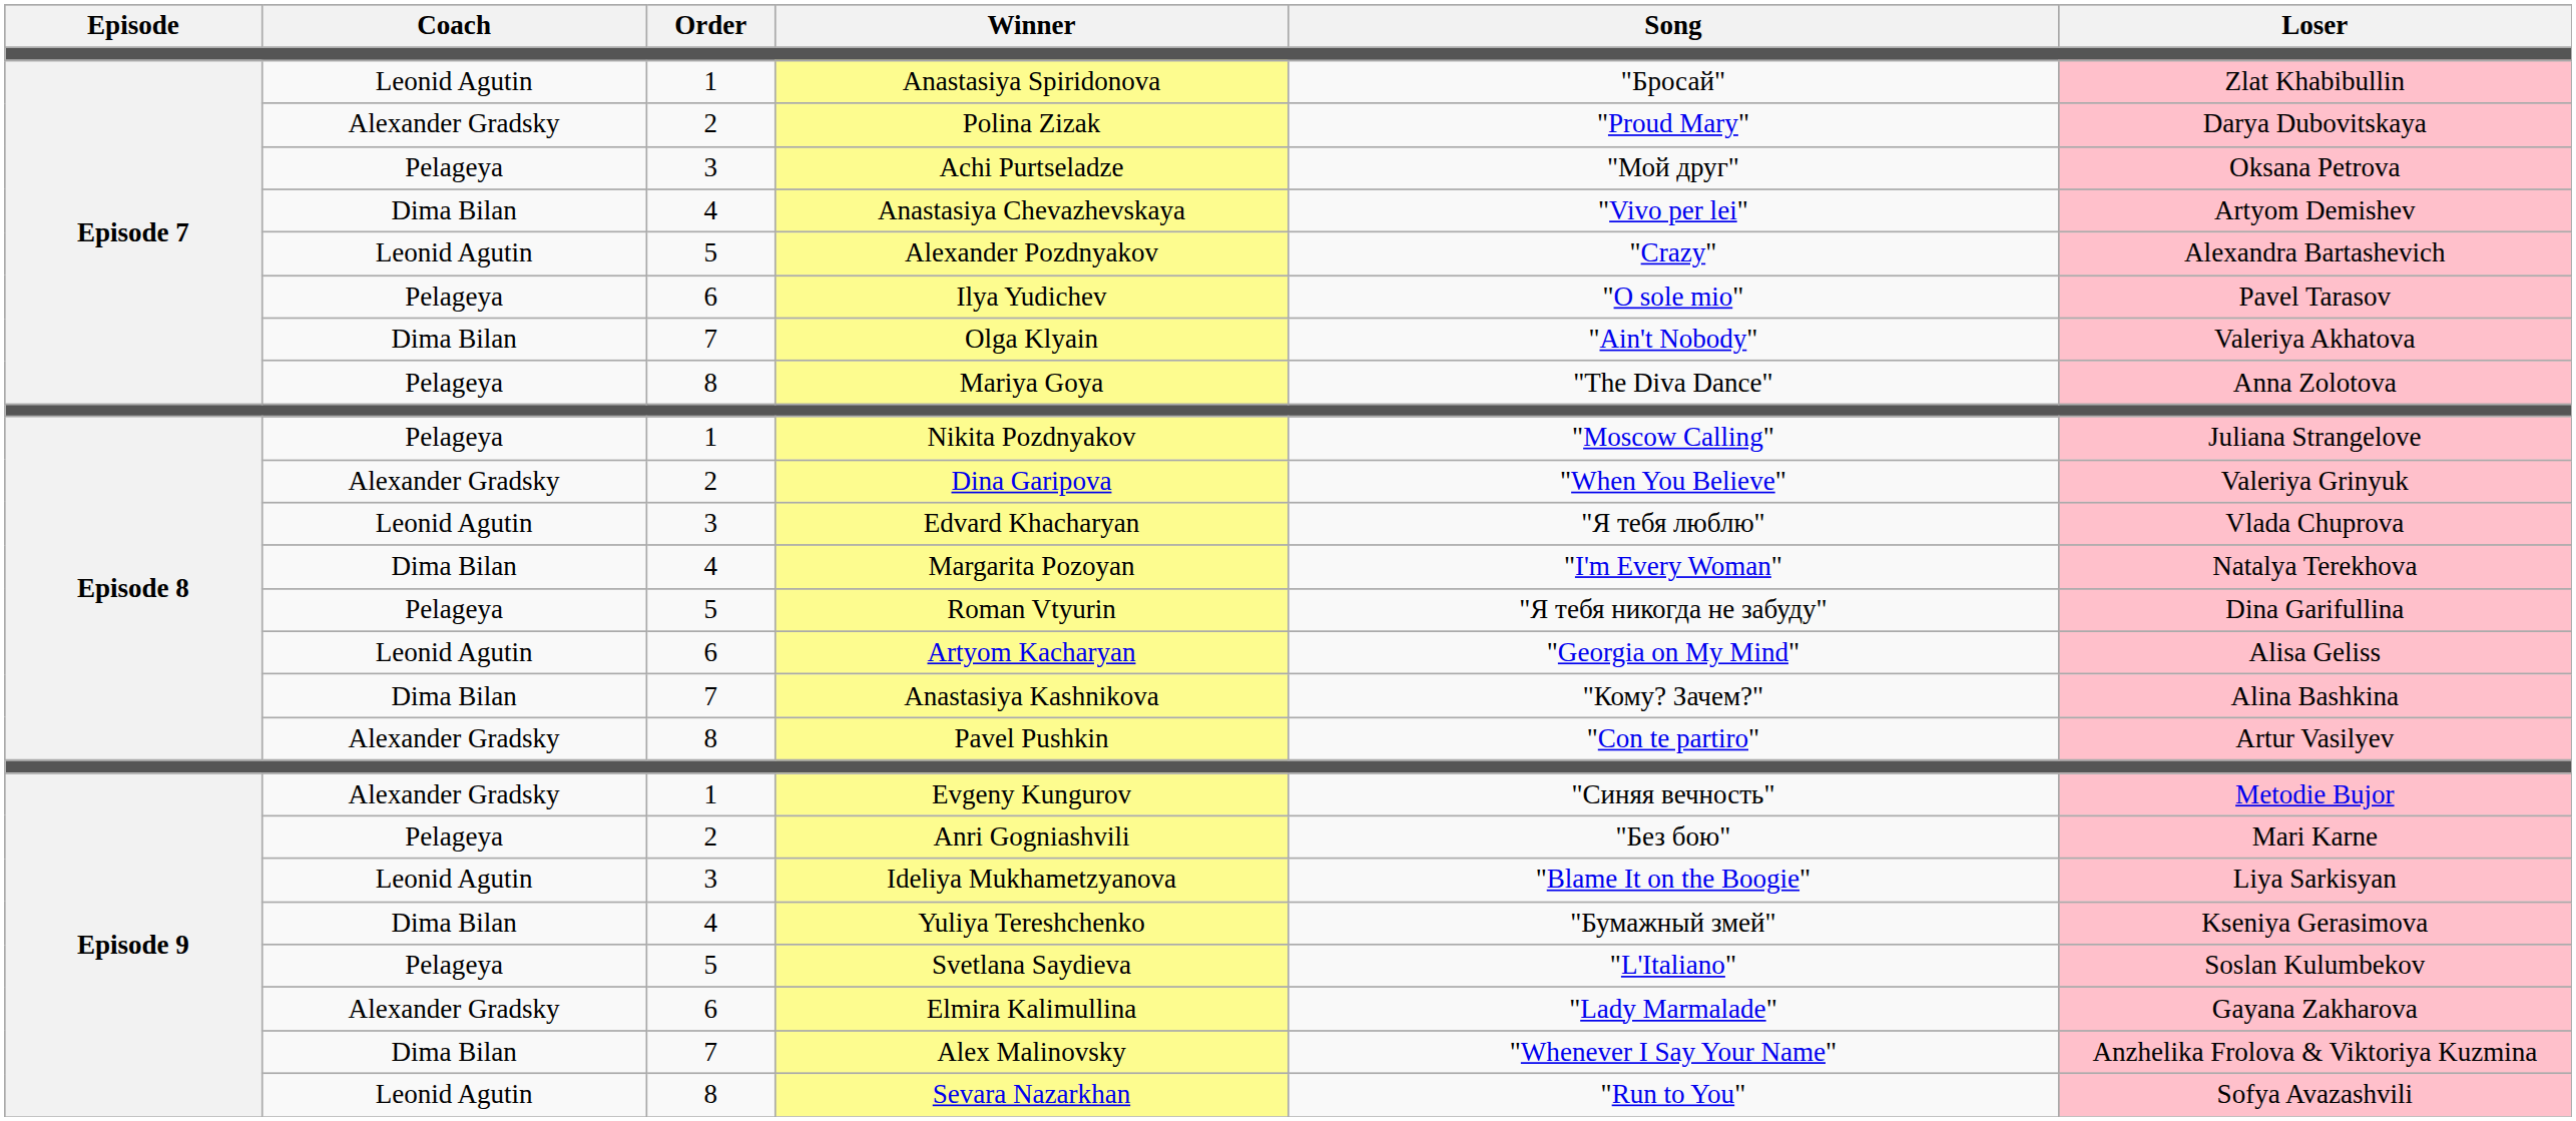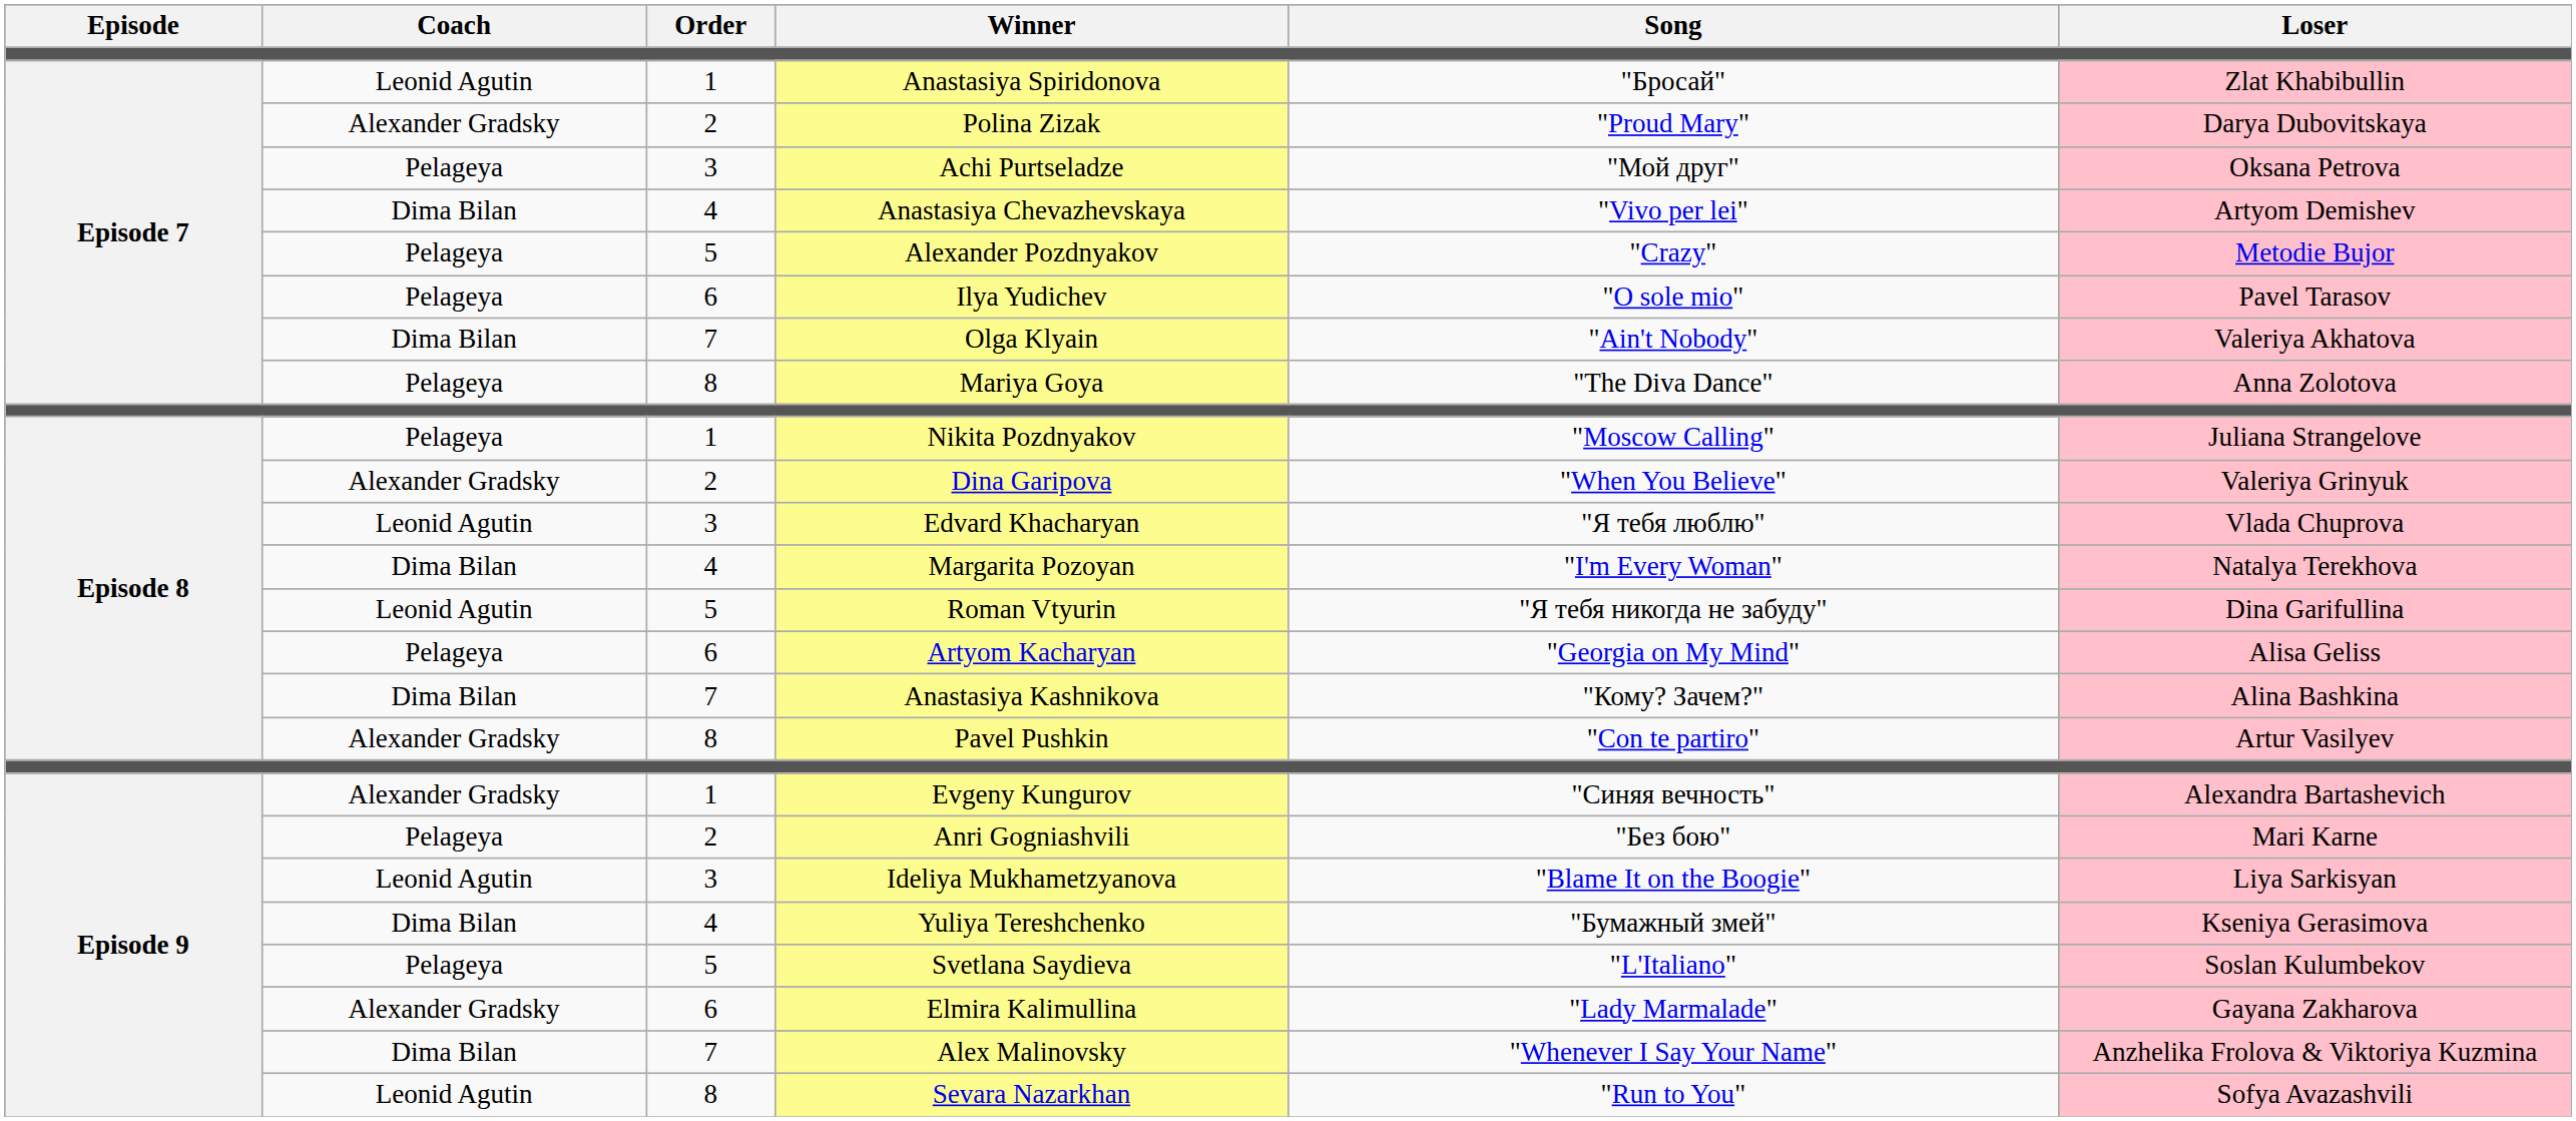 <table class="wikitable" style="text-align: center; width:120%;">
 <tr>
 <th style="width:10%;">Episode</th>
 <th style="width:15%;">Coach</th>
 <th style="width:05%;">Order</th>
 <th style="width:20%;">Winner</th>
 <th style="width:30%;">Song</th>
 <th style="width:20%;">Loser</th>
 </tr>
 <tr>
 <td colspan="6" style="background:#555;"></td>
 </tr>
 <tr>
 <th rowspan=8>Episode 7 <br> </th>
 <td>Leonid Agutin</td>
 <td>1</td>
 <td style="background:#fdfc8f">Anastasiya Spiridonova</td>
 <td>"Бросай"</td>
 <td style="background:pink">Zlat Khabibullin</td>
 </tr>
 <tr>
 <td>Alexander Gradsky</td>
 <td>2</td>
 <td style="background:#fdfc8f">Polina Zizak</td>
 <td>"<a href='#'>Proud Mary</a>"</td>
 <td style="background:pink">Darya Dubovitskaya</td>
 </tr>
 <tr>
 <td>Pelageya</td>
 <td>3</td>
 <td style="background:#fdfc8f">Achi Purtseladze</td>
 <td>"Мой друг"</td>
 <td style="background:pink">Oksana Petrova</td>
 </tr>
 <tr>
 <td>Dima Bilan</td>
 <td>4</td>
 <td style="background:#fdfc8f">Anastasiya Chevazhevskaya</td>
 <td>"<a href='#'>Vivo per lei</a>"</td>
 <td style="background:pink">Artyom Demishev</td>
 </tr>
 <tr>
-<td>Leonid Agutin</td>
+<td>Pelageya</td>
 <td>5</td>
 <td style="background:#fdfc8f">Alexander Pozdnyakov</td>
 <td>"<a href='#'>Crazy</a>"</td>
-<td style="background:pink">Alexandra Bartashevich</td>
+<td style="background:pink"><a href='#'>Metodie Bujor</a></td>
 </tr>
 <tr>
 <td>Pelageya</td>
 <td>6</td>
 <td style="background:#fdfc8f">Ilya Yudichev</td>
 <td>"<a href='#'>O sole mio</a>"</td>
 <td style="background:pink">Pavel Tarasov</td>
 </tr>
 <tr>
 <td>Dima Bilan</td>
 <td>7</td>
 <td style="background:#fdfc8f">Olga Klyain</td>
 <td>"<a href='#'>Ain't Nobody</a>"</td>
 <td style="background:pink">Valeriya Akhatova</td>
 </tr>
 <tr>
 <td>Pelageya</td>
 <td>8</td>
 <td style="background:#fdfc8f">Mariya Goya</td>
 <td>"The Diva Dance"</td>
 <td style="background:pink">Anna Zolotova</td>
 </tr>
 <tr>
 <td colspan="6" style="background:#555;"></td>
 </tr>
 <tr>
 <th rowspan=8>Episode 8 <br> </th>
 <td>Pelageya</td>
 <td>1</td>
 <td style="background:#fdfc8f">Nikita Pozdnyakov</td>
 <td>"<a href='#'>Moscow Calling</a>"</td>
 <td style="background:pink">Juliana Strangelove</td>
 </tr>
 <tr>
 <td>Alexander Gradsky</td>
 <td>2</td>
 <td style="background:#fdfc8f"><a href='#'>Dina Garipova</a></td>
 <td>"<a href='#'>When You Believe</a>"</td>
 <td style="background:pink">Valeriya Grinyuk</td>
 </tr>
 <tr>
 <td>Leonid Agutin</td>
 <td>3</td>
 <td style="background:#fdfc8f">Edvard Khacharyan</td>
 <td>"Я тебя люблю"</td>
 <td style="background:pink">Vlada Chuprova</td>
 </tr>
 <tr>
 <td>Dima Bilan</td>
 <td>4</td>
 <td style="background:#fdfc8f">Margarita Pozoyan</td>
 <td>"<a href='#'>I'm Every Woman</a>"</td>
 <td style="background:pink">Natalya Terekhova</td>
 </tr>
 <tr>
-<td>Pelageya</td>
+<td>Leonid Agutin</td>
 <td>5</td>
 <td style="background:#fdfc8f">Roman Vtyurin</td>
 <td>"Я тебя никогда не забуду"</td>
 <td style="background:pink">Dina Garifullina</td>
 </tr>
 <tr>
-<td>Leonid Agutin</td>
+<td>Pelageya</td>
 <td>6</td>
 <td style="background:#fdfc8f"><a href='#'>Artyom Kacharyan</a></td>
 <td>"<a href='#'>Georgia on My Mind</a>"</td>
 <td style="background:pink">Alisa Geliss</td>
 </tr>
 <tr>
 <td>Dima Bilan</td>
 <td>7</td>
 <td style="background:#fdfc8f">Anastasiya Kashnikova</td>
 <td>"Кому? Зачем?"</td>
 <td style="background:pink">Alina Bashkina</td>
 </tr>
 <tr>
 <td>Alexander Gradsky</td>
 <td>8</td>
 <td style="background:#fdfc8f">Pavel Pushkin</td>
 <td>"<a href='#'>Con te partiro</a>"</td>
 <td style="background:pink">Artur Vasilyev</td>
 </tr>
 <tr>
 <td colspan="6" style="background:#555555;"></td>
 </tr>
 <tr>
 <th rowspan=8>Episode 9 <br> </th>
 <td>Alexander Gradsky</td>
 <td>1</td>
 <td style="background:#fdfc8f">Evgeny Kungurov</td>
 <td>"Синяя вечность"</td>
-<td style="background:pink"><a href='#'>Metodie Bujor</a></td>
+<td style="background:pink">Alexandra Bartashevich</td>
 </tr>
 <tr>
 <td>Pelageya</td>
 <td>2</td>
 <td style="background:#fdfc8f">Anri Gogniashvili</td>
 <td>"Без бою"</td>
 <td style="background:pink">Mari Karne</td>
 </tr>
 <tr>
 <td>Leonid Agutin</td>
 <td>3</td>
 <td style="background:#fdfc8f">Ideliya Mukhametzyanova</td>
 <td>"<a href='#'>Blame It on the Boogie</a>"</td>
 <td style="background:pink">Liya Sarkisyan</td>
 </tr>
 <tr>
 <td>Dima Bilan</td>
 <td>4</td>
 <td style="background:#fdfc8f">Yuliya Tereshchenko</td>
 <td>"Бумажный змей"</td>
 <td style="background:pink">Kseniya Gerasimova</td>
 </tr>
 <tr>
 <td>Pelageya</td>
 <td>5</td>
 <td style="background:#fdfc8f">Svetlana Saydieva</td>
 <td>"<a href='#'>L'Italiano</a>"</td>
 <td style="background:pink">Soslan Kulumbekov</td>
 </tr>
 <tr>
 <td>Alexander Gradsky</td>
 <td>6</td>
 <td style="background:#fdfc8f">Elmira Kalimullina</td>
 <td>"<a href='#'>Lady Marmalade</a>"</td>
 <td style="background:pink">Gayana Zakharova</td>
 </tr>
 <tr>
 <td>Dima Bilan</td>
 <td>7</td>
 <td style="background:#fdfc8f">Alex Malinovsky</td>
 <td>"<a href='#'>Whenever I Say Your Name</a>"</td>
 <td style="background:pink">Anzhelika Frolova & Viktoriya Kuzmina</td>
 </tr>
 <tr>
 <td>Leonid Agutin</td>
 <td>8</td>
 <td style="background:#fdfc8f"><a href='#'>Sevara Nazarkhan</a></td>
 <td>"<a href='#'>Run to You</a>"</td>
 <td style="background:pink">Sofya Avazashvili</td>
 </tr>
 </table>
